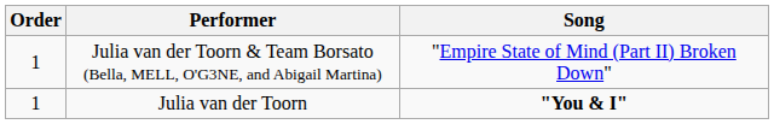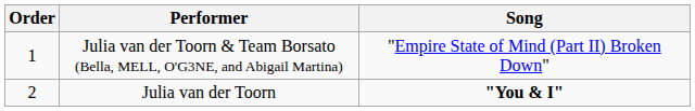 <table class="wikitable" style="text-align:center; width:50%;">
 <tr>
 </tr>
 <tr>
 <th style="width:5%;">Order</th>
 <th style="width:45%;">Performer</th>
 <th style="width:55%;">Song</th>
 </tr>
 <tr>
 <td>1</td>
 <td>Julia van der Toorn & Team Borsato<br><small>(Bella, MELL, O'G3NE, and Abigail Martina)</small></td>
 <td>"<a href='#'>Empire State of Mind (Part II) Broken Down</a>"</td>
 </tr>
 <tr>
-<td>1</td>
+<td>2</td>
 <td>Julia van der Toorn</td>
 <td><strong>"You & I"</strong></td>
 </tr>
 </table>
